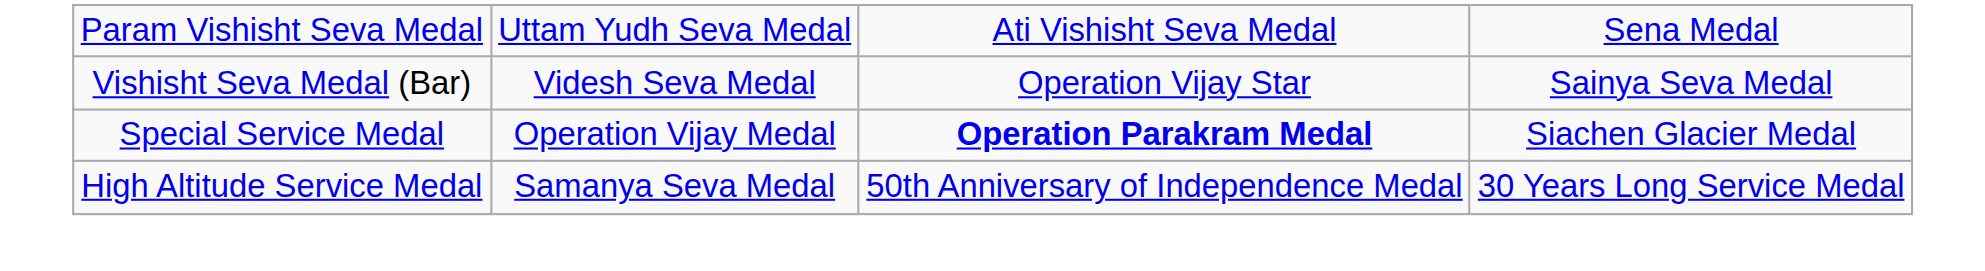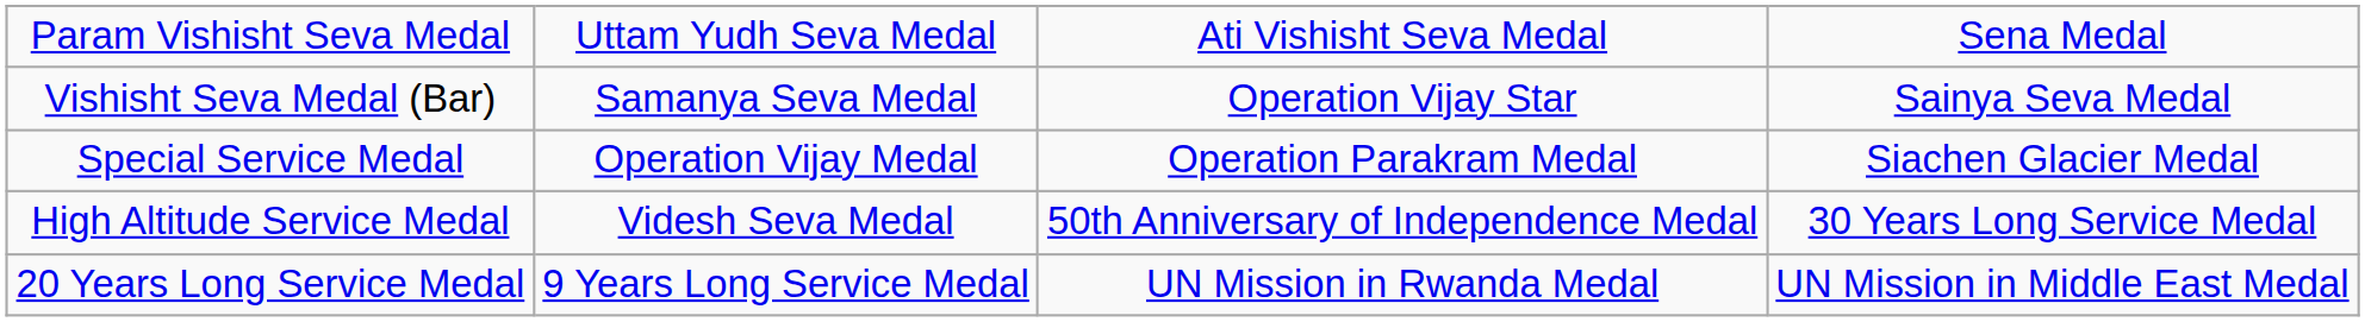 <table class="wikitable" style="margin:1em auto; text-align:center;">
 <tr>
 <td><a href='#'>Param Vishisht Seva Medal</a></td>
 <td><a href='#'>Uttam Yudh Seva Medal</a></td>
 <td><a href='#'>Ati Vishisht Seva Medal</a></td>
 <td><a href='#'>Sena Medal</a></td>
 </tr>
 <tr>
 <td><a href='#'>Vishisht Seva Medal</a> (Bar)</td>
-<td><a href='#'>Videsh Seva Medal</a></td>
+<td><a href='#'>Samanya Seva Medal</a></td>
 <td><a href='#'>Operation Vijay Star</a></td>
 <td><a href='#'>Sainya Seva Medal</a></td>
 </tr>
 <tr>
 <td><a href='#'>Special Service Medal</a></td>
 <td><a href='#'>Operation Vijay Medal</a></td>
-<td><strong><a href='#'>Operation Parakram Medal</a></strong></td>
+<td><a href='#'>Operation Parakram Medal</a></td>
 <td><a href='#'>Siachen Glacier Medal</a></td>
 </tr>
 <tr>
 <td><a href='#'>High Altitude Service Medal</a></td>
-<td><a href='#'>Samanya Seva Medal</a></td>
+<td><a href='#'>Videsh Seva Medal</a></td>
 <td><a href='#'>50th Anniversary of Independence Medal</a></td>
 <td><a href='#'>30 Years Long Service Medal</a></td>
 </tr>
+<tr>
+<td><a href='#'>20 Years Long Service Medal</a></td>
+<td><a href='#'>9 Years Long Service Medal</a></td>
+<td><a href='#'>UN Mission in Rwanda Medal</a></td>
+<td><a href='#'>UN Mission in Middle East Medal</a></td>
+</tr>
 </table>
